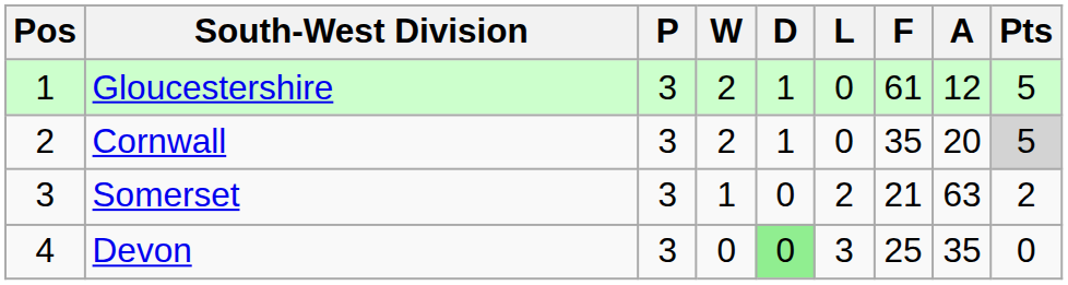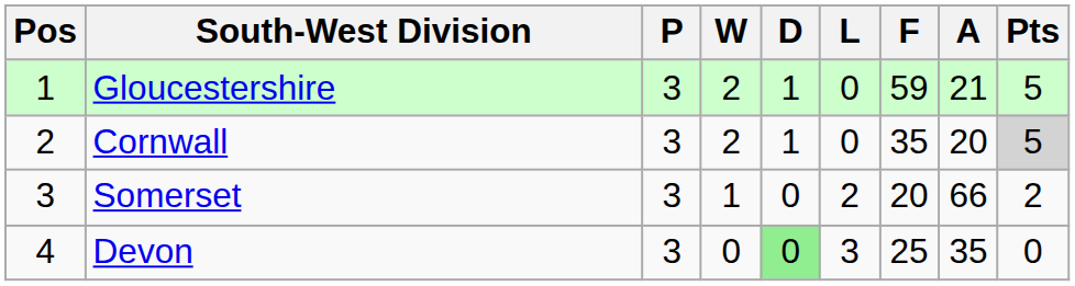 <table class="wikitable" style="font-size: 100%">
 <tr>
 <th width=20>Pos</th>
 <th width=250>South-West Division</th>
 <th width=20>P</th>
 <th width=20>W</th>
 <th width=20>D</th>
 <th width=20>L</th>
 <th width=20>F</th>
 <th width=20>A</th>
 <th width=20>Pts</th>
 </tr>
 <tr align=center style="background: #CCFFCC;">
 <td>1</td>
 <td align="left"><a href='#'>Gloucestershire</a></td>
 <td>3</td>
 <td>2</td>
 <td>1</td>
 <td>0</td>
-<td>61</td>
-<td>12</td>
+<td>59</td>
+<td>21</td>
 <td>5</td>
 </tr>
 <tr align=center>
 <td>2</td>
 <td align="left"><a href='#'>Cornwall</a></td>
 <td>3</td>
 <td>2</td>
 <td>1</td>
 <td>0</td>
 <td>35</td>
 <td>20</td>
 <td style="background: lightgrey;">5</td>
 </tr>
 <tr align=center>
 <td>3</td>
 <td align="left"><a href='#'>Somerset</a></td>
 <td>3</td>
 <td>1</td>
 <td>0</td>
 <td>2</td>
-<td>21</td>
-<td>63</td>
+<td>20</td>
+<td>66</td>
 <td>2</td>
 </tr>
 <tr align=center>
 <td>4</td>
 <td align="left"><a href='#'>Devon</a></td>
 <td>3</td>
 <td>0</td>
 <td style="background: lightgreen;">0</td>
 <td>3</td>
 <td>25</td>
 <td>35</td>
 <td>0</td>
 </tr>
 </table>
